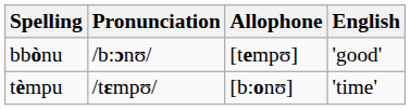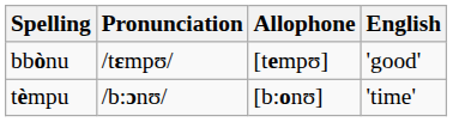 <table class="wikitable">
 <tr>
 <th>Spelling</th>
 <th>Pronunciation</th>
 <th>Allophone</th>
 <th>English</th>
 </tr>
 <tr>
 <td>bb<strong>ò</strong>nu</td>
-<td>/b:<strong>ɔ</strong>nʊ/</td>
+<td>/t<strong>ɛ</strong>mpʊ/</td>
 <td>[t<strong>e</strong>mpʊ]</td>
 <td>'good'</td>
 </tr>
 <tr>
 <td>t<strong>è</strong>mpu</td>
-<td>/t<strong>ɛ</strong>mpʊ/</td>
+<td>/b:<strong>ɔ</strong>nʊ/</td>
 <td>[b:<strong>o</strong>nʊ]</td>
 <td>'time'</td>
 </tr>
 </table>
